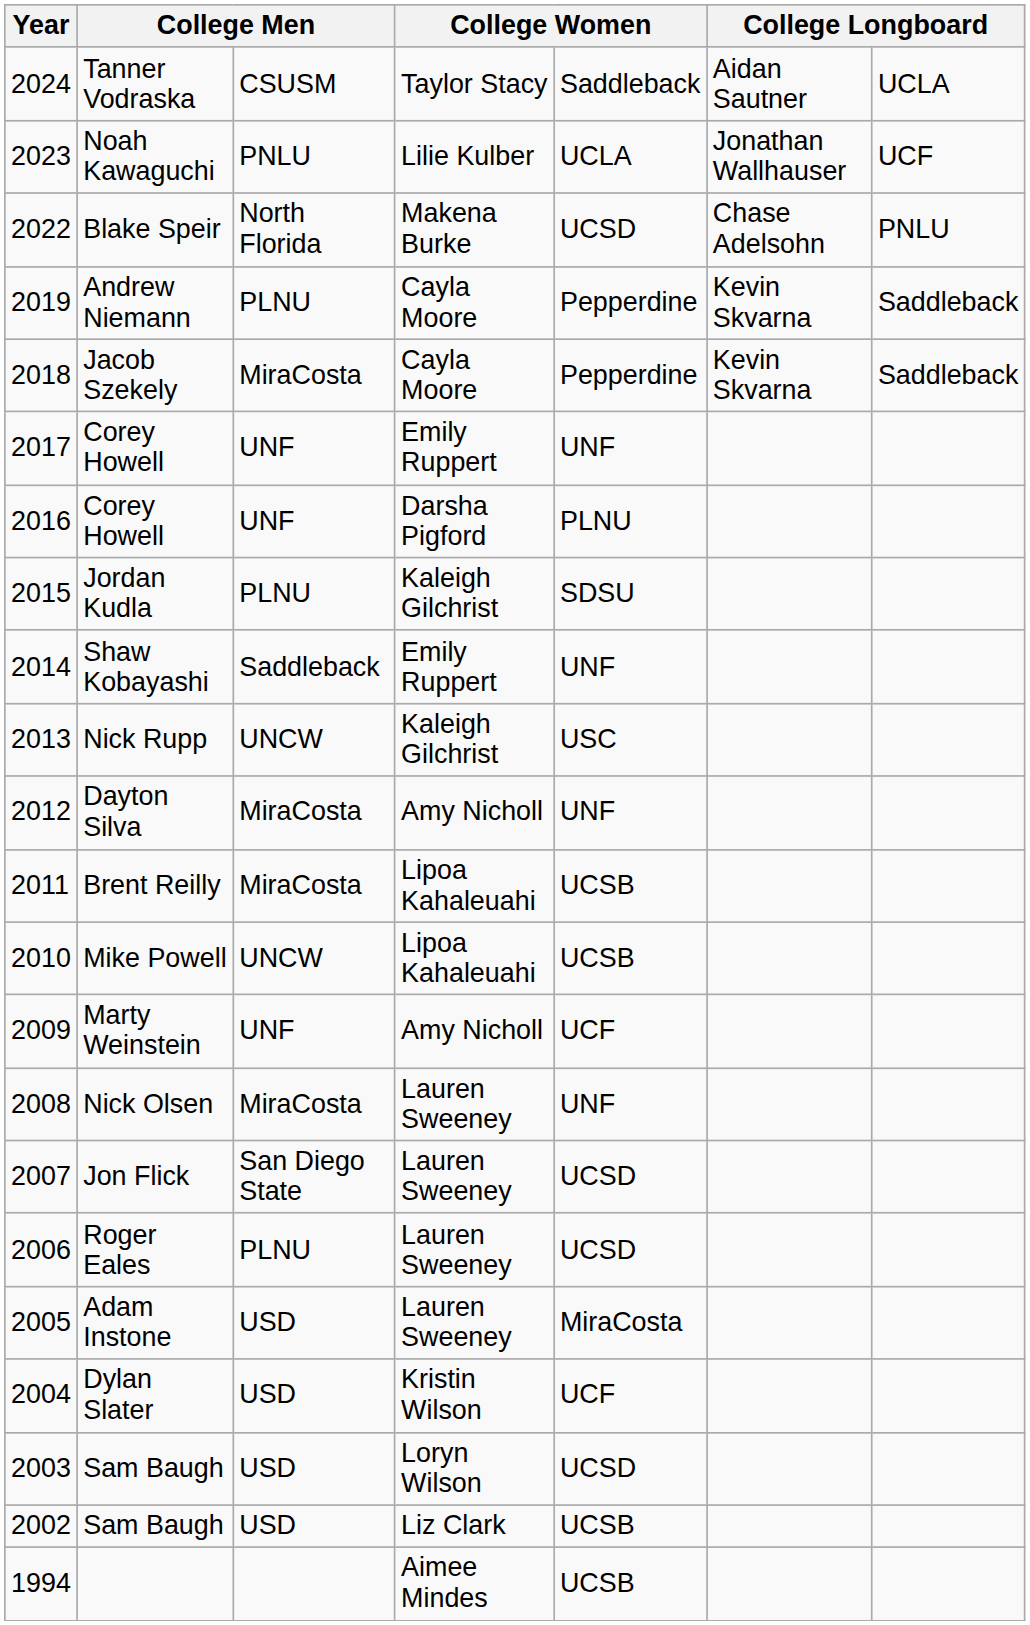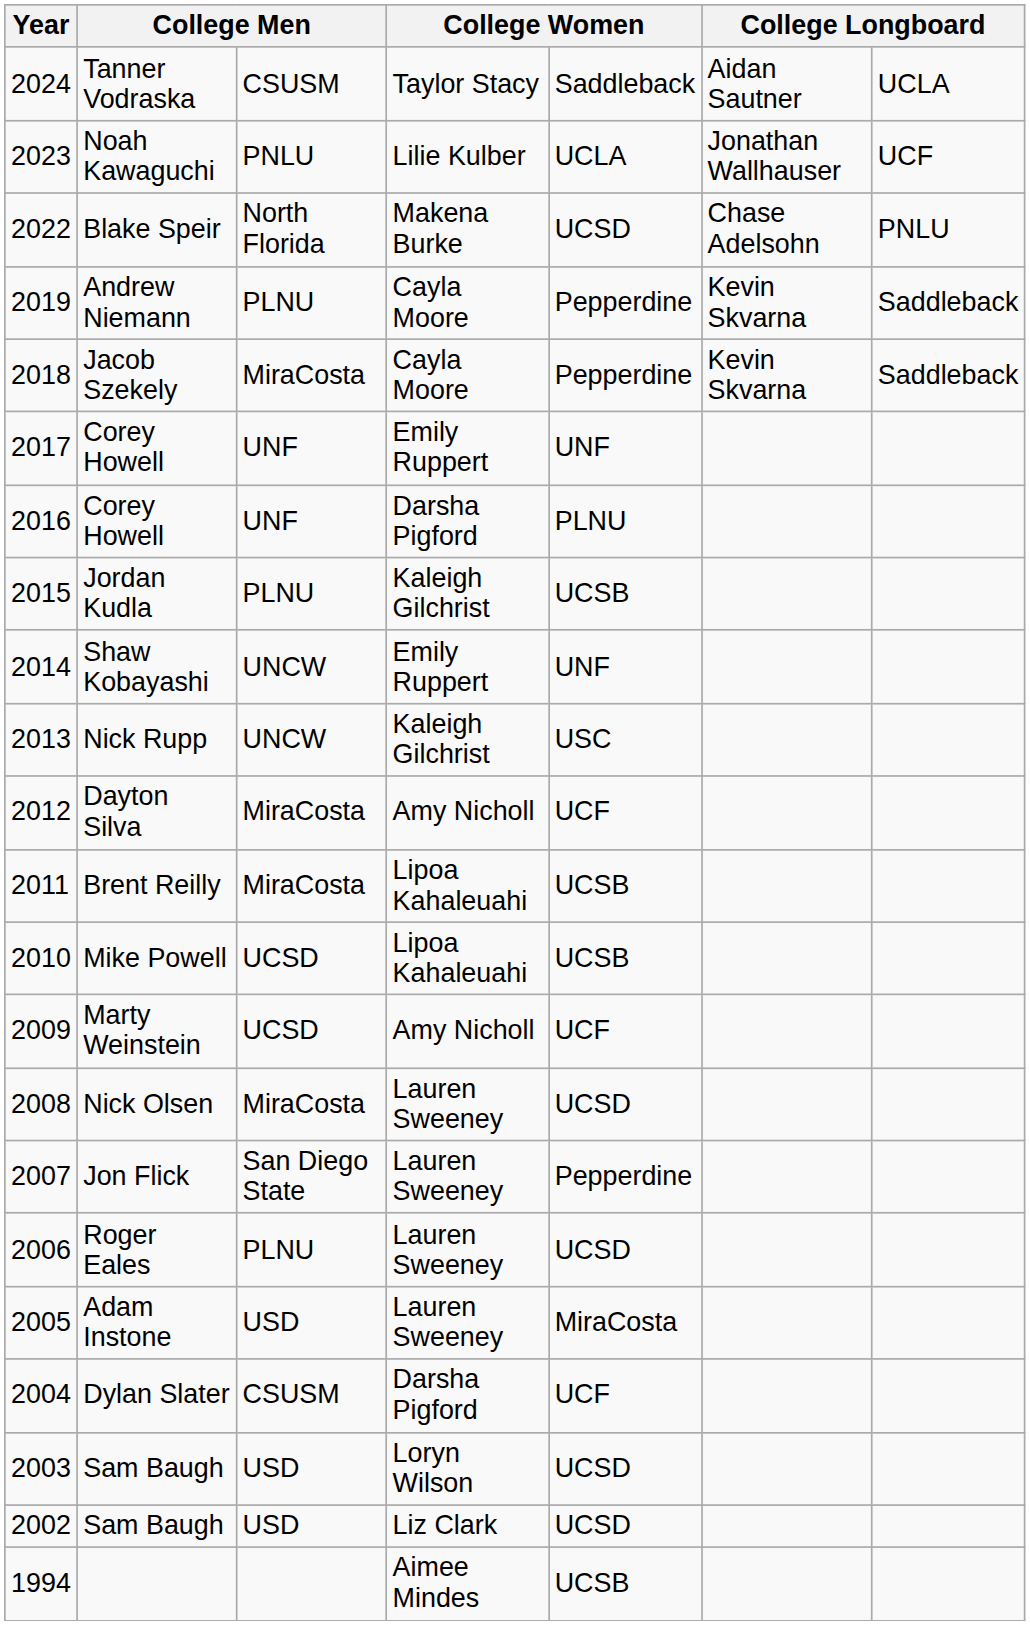 <table class="wikitable">
 <tr>
 <th>Year</th>
 <th colspan="2">College Men</th>
 <th colspan="2">College Women</th>
 <th colspan="2">College Longboard</th>
 </tr>
 <tr>
 <td>2024</td>
 <td>Tanner Vodraska</td>
 <td>CSUSM</td>
 <td>Taylor Stacy</td>
 <td>Saddleback</td>
 <td>Aidan Sautner</td>
 <td>UCLA</td>
 </tr>
 <tr>
 <td>2023</td>
 <td>Noah Kawaguchi</td>
 <td>PNLU</td>
 <td>Lilie Kulber</td>
 <td>UCLA</td>
 <td>Jonathan Wallhauser</td>
 <td>UCF</td>
 </tr>
 <tr>
 <td>2022</td>
 <td>Blake Speir</td>
 <td>North Florida</td>
 <td>Makena Burke</td>
 <td>UCSD</td>
 <td>Chase Adelsohn</td>
 <td>PNLU</td>
 </tr>
 <tr>
 <td>2019</td>
 <td>Andrew Niemann</td>
 <td>PLNU</td>
 <td>Cayla Moore</td>
 <td>Pepperdine</td>
 <td>Kevin Skvarna</td>
 <td>Saddleback</td>
 </tr>
 <tr>
 <td>2018</td>
 <td>Jacob Szekely</td>
 <td>MiraCosta</td>
 <td>Cayla Moore</td>
 <td>Pepperdine</td>
 <td>Kevin Skvarna</td>
 <td>Saddleback</td>
 </tr>
 <tr>
 <td>2017</td>
 <td>Corey Howell</td>
 <td>UNF</td>
 <td>Emily Ruppert</td>
 <td>UNF</td>
 <td></td>
 <td></td>
 </tr>
 <tr>
 <td>2016</td>
 <td>Corey Howell</td>
 <td>UNF</td>
 <td>Darsha Pigford</td>
 <td>PLNU</td>
 <td></td>
 <td></td>
 </tr>
 <tr>
 <td>2015</td>
 <td>Jordan Kudla</td>
 <td>PLNU</td>
 <td>Kaleigh Gilchrist</td>
-<td>SDSU</td>
+<td>UCSB</td>
 <td></td>
 <td></td>
 </tr>
 <tr>
 <td>2014</td>
 <td>Shaw Kobayashi</td>
-<td>Saddleback</td>
+<td>UNCW</td>
 <td>Emily Ruppert</td>
 <td>UNF</td>
 <td></td>
 <td></td>
 </tr>
 <tr>
 <td>2013</td>
 <td>Nick Rupp</td>
 <td>UNCW</td>
 <td>Kaleigh Gilchrist</td>
 <td>USC</td>
 <td></td>
 <td></td>
 </tr>
 <tr>
 <td>2012</td>
 <td>Dayton Silva</td>
 <td>MiraCosta</td>
 <td>Amy Nicholl</td>
-<td>UNF</td>
+<td>UCF</td>
 <td></td>
 <td></td>
 </tr>
 <tr>
 <td>2011</td>
 <td>Brent Reilly</td>
 <td>MiraCosta</td>
 <td>Lipoa Kahaleuahi</td>
 <td>UCSB</td>
 <td></td>
 <td></td>
 </tr>
 <tr>
 <td>2010</td>
 <td>Mike Powell</td>
-<td>UNCW</td>
+<td>UCSD</td>
 <td>Lipoa Kahaleuahi</td>
 <td>UCSB</td>
 <td></td>
 <td></td>
 </tr>
 <tr>
 <td>2009</td>
 <td>Marty Weinstein</td>
-<td>UNF</td>
+<td>UCSD</td>
 <td>Amy Nicholl</td>
 <td>UCF</td>
 <td></td>
 <td></td>
 </tr>
 <tr>
 <td>2008</td>
 <td>Nick Olsen</td>
 <td>MiraCosta</td>
 <td>Lauren Sweeney</td>
-<td>UNF</td>
+<td>UCSD</td>
 <td></td>
 <td></td>
 </tr>
 <tr>
 <td>2007</td>
 <td>Jon Flick</td>
 <td>San Diego State</td>
 <td>Lauren Sweeney</td>
-<td>UCSD</td>
+<td>Pepperdine</td>
 <td></td>
 <td></td>
 </tr>
 <tr>
 <td>2006</td>
 <td>Roger Eales</td>
 <td>PLNU</td>
 <td>Lauren Sweeney</td>
 <td>UCSD</td>
 <td></td>
 <td></td>
 </tr>
 <tr>
 <td>2005</td>
 <td>Adam Instone</td>
 <td>USD</td>
 <td>Lauren Sweeney</td>
 <td>MiraCosta</td>
 <td></td>
 <td></td>
 </tr>
 <tr>
 <td>2004</td>
 <td>Dylan Slater</td>
-<td>USD</td>
-<td>Kristin Wilson</td>
+<td>CSUSM</td>
+<td>Darsha Pigford</td>
 <td>UCF</td>
 <td></td>
 <td></td>
 </tr>
 <tr>
 <td>2003</td>
 <td>Sam Baugh</td>
 <td>USD</td>
 <td>Loryn Wilson</td>
 <td>UCSD</td>
 <td></td>
 <td></td>
 </tr>
 <tr>
 <td>2002</td>
 <td>Sam Baugh</td>
 <td>USD</td>
 <td>Liz Clark</td>
-<td>UCSB</td>
+<td>UCSD</td>
 <td></td>
 <td></td>
 </tr>
 <tr>
 <td>1994</td>
 <td></td>
 <td></td>
 <td>Aimee Mindes</td>
 <td>UCSB</td>
 <td></td>
 <td></td>
 </tr>
 <tr>
 </tr>
 </table>
